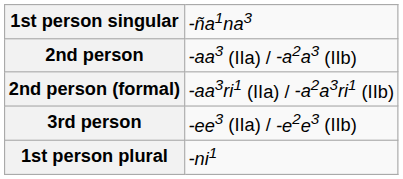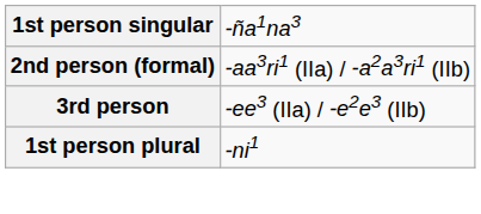 <table class="wikitable">
 <tr>
 <th>1st  person singular</th>
 <td><em>-ña<sup>1</sup>na<sup>3</sup></em></td>
-</tr>
-<tr>
-<th>2nd  person</th>
-<td><em>-aa<sup>3</sup></em> (IIa) / <em>-a<sup>2</sup>a<sup>3</sup></em>  (IIb)</td>
 </tr>
 <tr>
 <th>2nd  person (formal)</th>
 <td><em>-aa<sup>3</sup>ri<sup>1</sup></em>  (IIa) /  <em>-a<sup>2</sup>a<sup>3</sup>ri<sup>1</sup></em> (IIb)</td>
 </tr>
 <tr>
 <th>3rd  person</th>
 <td><em>-ee<sup>3</sup></em> (IIa) / <em>-e<sup>2</sup>e<sup>3</sup></em>  (IIb)</td>
 </tr>
 <tr>
 <th>1st  person plural</th>
 <td><em>-ni<sup>1</sup></em></td>
 </tr>
 </table>
